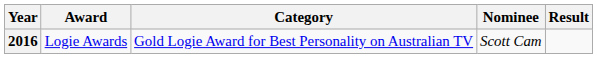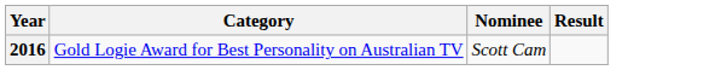 <table class="wikitable plainrowheaders" style="font-size: 95%;">
 <tr>
 <th scope="col">Year</th>
-<th scope="col">Award</th>
 <th scope="col">Category</th>
 <th scope="col">Nominee</th>
 <th scope="col">Result</th>
 </tr>
 <tr>
 <th scope="row">2016</th>
-<td><a href='#'>Logie Awards</a></td>
 <td><a href='#'>Gold Logie Award for Best Personality on Australian TV</a></td>
 <td><em>Scott Cam</em></td>
 <td></td>
 </tr>
 </table>
